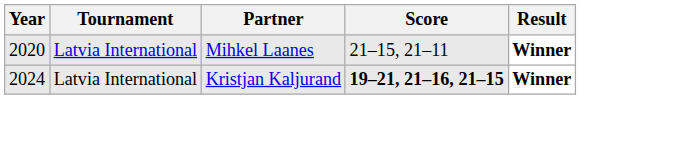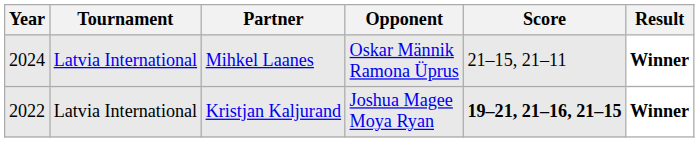 <table class="sortable wikitable" style="font-size: 90%;">
 <tr>
 <th>Year</th>
 <th>Tournament</th>
 <th>Partner</th>
+<th>Opponent</th>
 <th>Score</th>
 <th>Result</th>
 </tr>
 <tr style="background:#E9E9E9">
-<td align="center">2020</td>
+<td align="center">2024</td>
 <td align="left"><a href='#'>Latvia International</a></td>
 <td align="left"> <a href='#'>Mihkel Laanes</a></td>
+<td align="left"> <a href='#'>Oskar Männik</a><br> <a href='#'>Ramona Üprus</a></td>
 <td align="left">21–15, 21–11</td>
 <td style="text-align:left; background:white"> <strong>Winner</strong></td>
 </tr>
 <tr style="background:#E9E9E9">
-<td align="center">2024</td>
+<td align="center">2022</td>
 <td align="left">Latvia International</td>
 <td align="left"> <a href='#'>Kristjan Kaljurand</a></td>
+<td align="left"> <a href='#'>Joshua Magee</a><br> <a href='#'>Moya Ryan</a></td>
 <td align="left"><strong>19–21, 21–16, 21–15</strong></td>
 <td style="text-align:left; background:white"> <strong>Winner</strong></td>
 </tr>
 </table>
